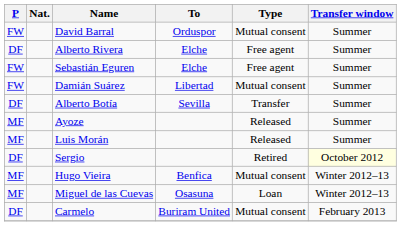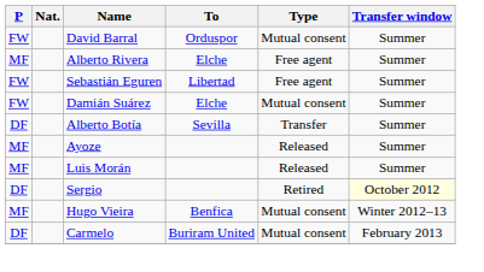 <table class="wikitable sortable" style="text-align: center;">
 <tr>
 <th><a href='#'>P</a></th>
 <th>Nat.</th>
 <th>Name</th>
 <th>To</th>
 <th>Type</th>
 <th><a href='#'>Transfer window</a></th>
 </tr>
 <tr>
 <td><a href='#'>FW</a></td>
 <td></td>
 <td align=left><a href='#'>David Barral</a></td>
 <td><a href='#'>Orduspor</a></td>
 <td>Mutual consent</td>
 <td>Summer</td>
 </tr>
 <tr>
-<td><a href='#'>DF</a></td>
+<td><a href='#'>MF</a></td>
 <td></td>
 <td align=left><a href='#'>Alberto Rivera</a></td>
 <td><a href='#'>Elche</a></td>
 <td>Free agent</td>
 <td>Summer</td>
 </tr>
 <tr>
 <td><a href='#'>FW</a></td>
 <td></td>
 <td align=left><a href='#'>Sebastián Eguren</a></td>
-<td><a href='#'>Elche</a></td>
+<td><a href='#'>Libertad</a></td>
 <td>Free agent</td>
 <td>Summer</td>
 </tr>
 <tr>
 <td><a href='#'>FW</a></td>
 <td></td>
 <td align=left><a href='#'>Damián Suárez</a></td>
-<td><a href='#'>Libertad</a></td>
+<td><a href='#'>Elche</a></td>
 <td>Mutual consent</td>
 <td>Summer</td>
 </tr>
 <tr>
 <td><a href='#'>DF</a></td>
 <td></td>
 <td align=left><a href='#'>Alberto Botía</a></td>
 <td><a href='#'>Sevilla</a></td>
 <td>Transfer</td>
 <td>Summer</td>
 </tr>
 <tr>
 <td><a href='#'>MF</a></td>
 <td></td>
 <td align=left><a href='#'>Ayoze</a></td>
 <td></td>
 <td>Released</td>
 <td>Summer</td>
 </tr>
 <tr>
 <td><a href='#'>MF</a></td>
 <td></td>
 <td align=left><a href='#'>Luis Morán</a></td>
 <td></td>
 <td>Released</td>
 <td>Summer</td>
 </tr>
 <tr>
 <td><a href='#'>DF</a></td>
 <td></td>
 <td align=left><a href='#'>Sergio</a></td>
 <td></td>
 <td>Retired</td>
 <td style="background: lightyellow;">October 2012</td>
 </tr>
 <tr>
 <td><a href='#'>MF</a></td>
 <td></td>
 <td align=left><a href='#'>Hugo Vieira</a></td>
 <td> <a href='#'>Benfica</a></td>
 <td>Mutual consent</td>
 <td>Winter 2012–13</td>
 </tr>
 <tr>
-<td><a href='#'>MF</a></td>
-<td></td>
-<td align=left><a href='#'>Miguel de las Cuevas</a></td>
-<td><a href='#'>Osasuna</a></td>
-<td>Loan</td>
-<td>Winter 2012–13</td>
-</tr>
-<tr>
 <td><a href='#'>DF</a></td>
 <td></td>
 <td align=left><a href='#'>Carmelo</a></td>
 <td> <a href='#'>Buriram United</a></td>
 <td>Mutual consent</td>
 <td>February 2013</td>
 </tr>
 <tr>
 </tr>
 </table>
